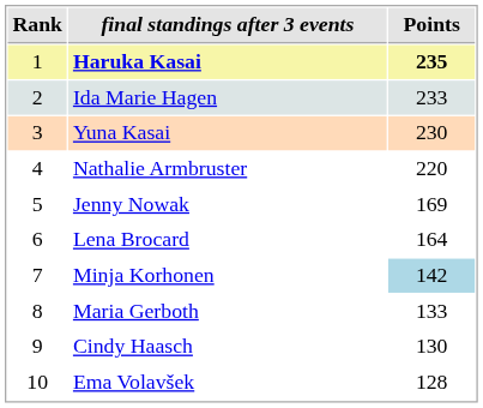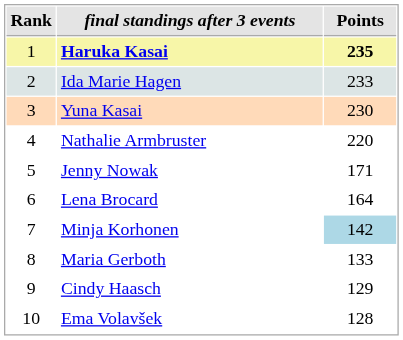 <table cellspacing="1" cellpadding="3" style="border:1px solid #AAAAAA;font-size:86%">
 <tr style="background-color: #E4E4E4;">
 <th style="border-bottom:1px solid #AAAAAA; width: 10px;">Rank</th>
 <th style="border-bottom:1px solid #AAAAAA; width: 200px;"><em>final standings after 3 events</em></th>
 <th style="border-bottom:1px solid #AAAAAA; width: 50px;">Points</th>
 </tr>
 <tr style="background:#f7f6a8;">
 <td align=center>1</td>
 <td> <strong><a href='#'>Haruka Kasai</a></strong> </td>
 <td align=center><strong>235</strong></td>
 </tr>
 <tr style="background:#dce5e5;">
 <td align=center>2</td>
 <td> <a href='#'>Ida Marie Hagen</a></td>
 <td align=center>233</td>
 </tr>
 <tr style="background:#ffdab9;">
 <td align=center>3</td>
 <td> <a href='#'>Yuna Kasai</a></td>
 <td align=center>230</td>
 </tr>
 <tr>
 <td align=center>4</td>
 <td> <a href='#'>Nathalie Armbruster</a></td>
 <td align=center>220</td>
 </tr>
 <tr>
 <td align=center>5</td>
 <td> <a href='#'>Jenny Nowak</a></td>
-<td align=center>169</td>
+<td align=center>171</td>
 </tr>
 <tr>
 <td align=center>6</td>
 <td> <a href='#'>Lena Brocard</a></td>
 <td align=center>164</td>
 </tr>
 <tr>
 <td align=center>7</td>
 <td> <a href='#'>Minja Korhonen</a></td>
 <td align=center style="background: lightblue;">142</td>
 </tr>
 <tr>
 <td align=center>8</td>
 <td> <a href='#'>Maria Gerboth</a></td>
 <td align=center>133</td>
 </tr>
 <tr>
 <td align=center>9</td>
 <td> <a href='#'>Cindy Haasch</a></td>
-<td align=center>130</td>
+<td align=center>129</td>
 </tr>
 <tr>
 <td align=center>10</td>
 <td> <a href='#'>Ema Volavšek</a></td>
 <td align=center>128</td>
 </tr>
 </table>
